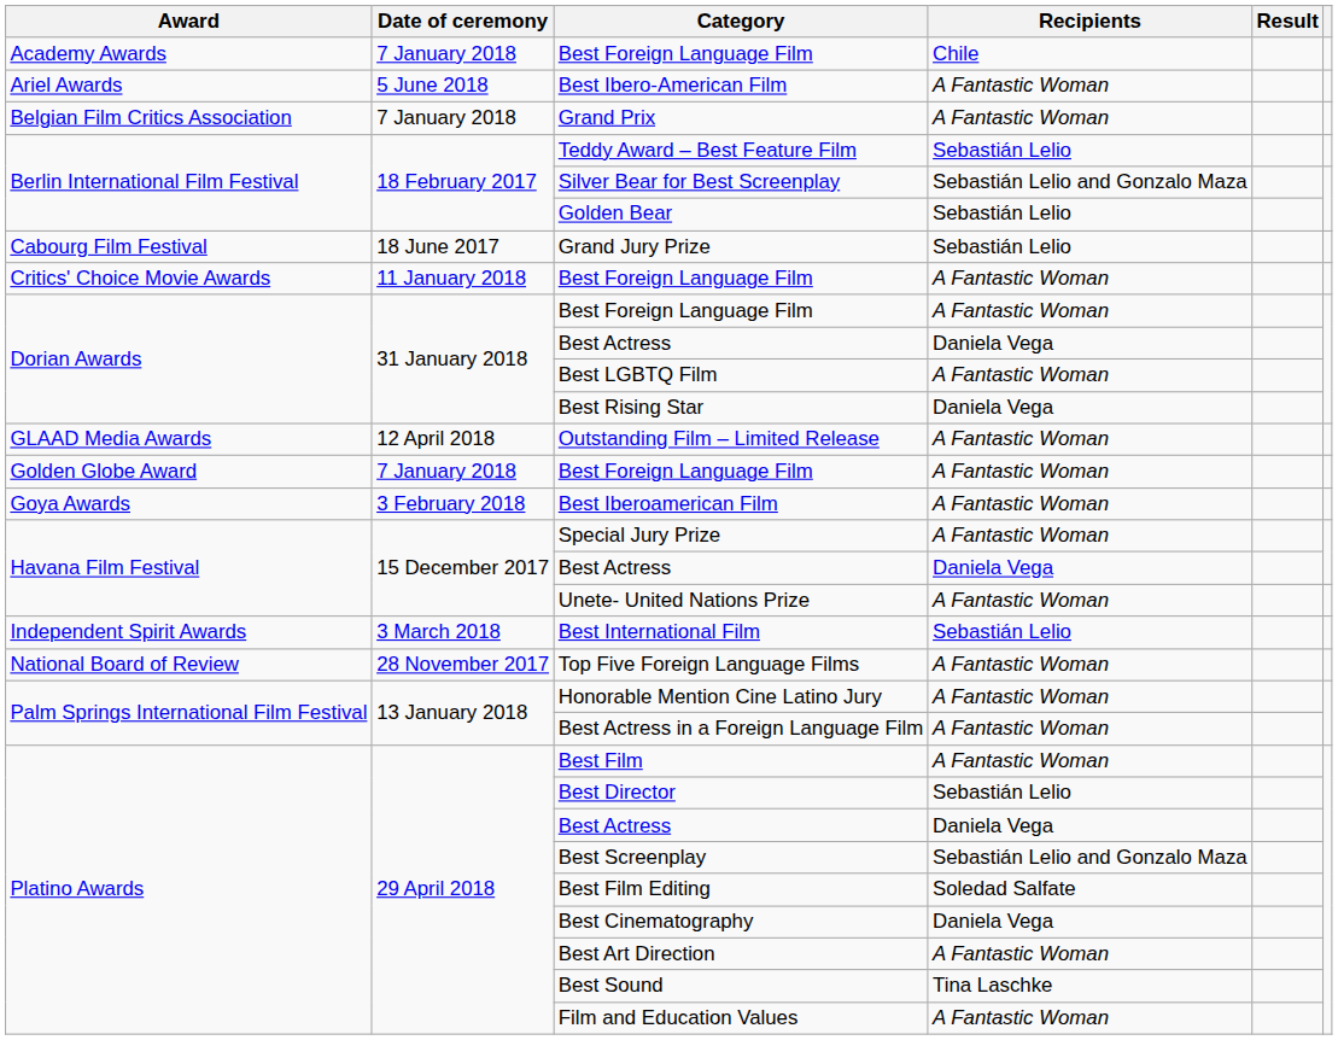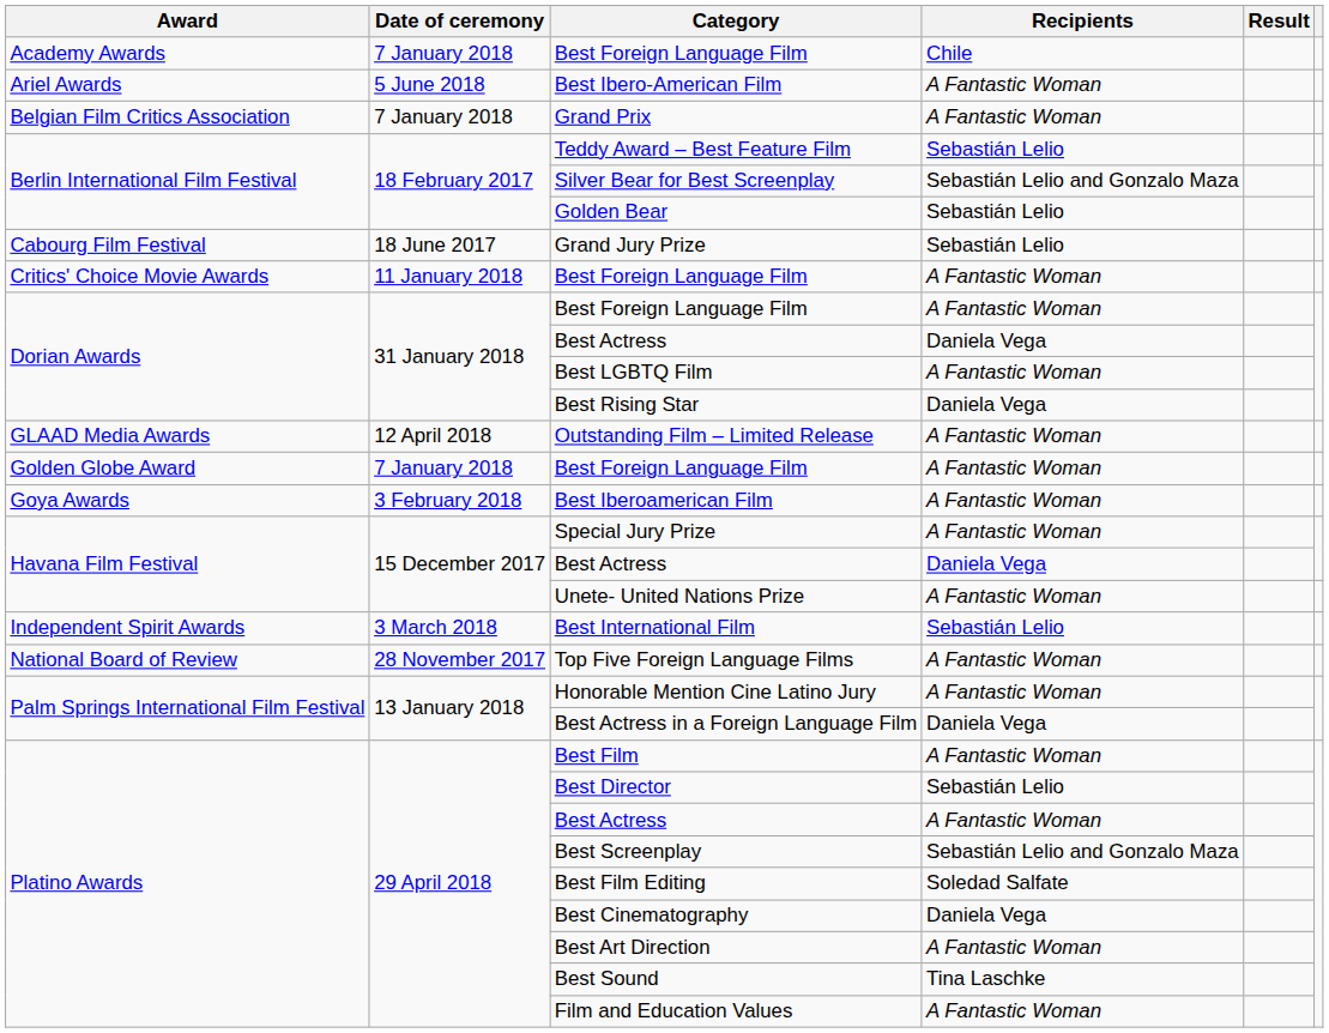 <table class="wikitable sortable">
 <tr>
 <th>Award</th>
 <th>Date of ceremony</th>
 <th>Category</th>
 <th>Recipients</th>
 <th>Result</th>
 <th></th>
 </tr>
 <tr>
 <td><a href='#'>Academy Awards</a></td>
 <td><a href='#'>7 January 2018</a></td>
 <td><a href='#'>Best Foreign Language Film</a></td>
 <td><a href='#'>Chile</a></td>
 <td></td>
 <td></td>
 </tr>
 <tr>
 <td><a href='#'>Ariel Awards</a></td>
 <td><a href='#'>5 June 2018</a></td>
 <td><a href='#'>Best Ibero-American Film</a></td>
 <td><em>A Fantastic Woman</em></td>
 <td></td>
 <td></td>
 </tr>
 <tr>
 <td><a href='#'>Belgian Film Critics Association</a></td>
 <td>7 January 2018</td>
 <td><a href='#'>Grand Prix</a></td>
 <td><em>A Fantastic Woman</em></td>
 <td></td>
 <td></td>
 </tr>
 <tr>
 <td rowspan="3"><a href='#'>Berlin International Film Festival</a></td>
 <td rowspan="3"><a href='#'>18 February 2017</a></td>
 <td><a href='#'>Teddy Award – Best Feature Film</a></td>
 <td><a href='#'>Sebastián Lelio</a></td>
 <td></td>
 <td></td>
 </tr>
 <tr>
 <td><a href='#'>Silver Bear for Best Screenplay</a></td>
 <td>Sebastián Lelio and Gonzalo Maza</td>
 <td></td>
 <td rowspan=2></td>
 </tr>
 <tr>
 <td><a href='#'>Golden Bear</a></td>
 <td>Sebastián Lelio</td>
 <td></td>
 </tr>
 <tr>
 <td><a href='#'>Cabourg Film Festival</a></td>
 <td>18 June 2017</td>
 <td>Grand Jury Prize</td>
 <td>Sebastián Lelio</td>
 <td></td>
 <td></td>
 </tr>
 <tr>
 <td><a href='#'>Critics' Choice Movie Awards</a></td>
 <td><a href='#'>11 January 2018</a></td>
 <td><a href='#'>Best Foreign Language Film</a></td>
 <td><em>A Fantastic Woman</em></td>
 <td></td>
 <td></td>
 </tr>
 <tr>
 <td rowspan="4"><a href='#'>Dorian Awards</a></td>
 <td rowspan="4">31 January 2018</td>
 <td>Best Foreign Language Film</td>
 <td><em>A Fantastic Woman</em></td>
 <td></td>
 <td rowspan=4></td>
 </tr>
 <tr>
 <td>Best Actress</td>
 <td>Daniela Vega</td>
 <td></td>
 </tr>
 <tr>
 <td>Best LGBTQ Film</td>
 <td><em>A Fantastic Woman</em></td>
 <td></td>
 </tr>
 <tr>
 <td>Best Rising Star</td>
 <td>Daniela Vega</td>
 <td></td>
 </tr>
 <tr>
 <td><a href='#'>GLAAD Media Awards</a></td>
 <td>12 April 2018</td>
 <td><a href='#'>Outstanding Film – Limited Release</a></td>
 <td><em>A Fantastic Woman</em></td>
 <td></td>
 <td></td>
 </tr>
 <tr>
 <td><a href='#'>Golden Globe Award</a></td>
 <td><a href='#'>7 January 2018</a></td>
 <td><a href='#'>Best Foreign Language Film</a></td>
 <td><em>A Fantastic Woman</em></td>
 <td></td>
 <td></td>
 </tr>
 <tr>
 <td><a href='#'>Goya Awards</a></td>
 <td><a href='#'>3 February 2018</a></td>
 <td><a href='#'>Best Iberoamerican Film</a></td>
 <td><em>A Fantastic Woman</em></td>
 <td></td>
 <td></td>
 </tr>
 <tr>
 <td rowspan="3"><a href='#'>Havana Film Festival</a></td>
 <td rowspan="3">15 December 2017</td>
 <td>Special Jury Prize</td>
 <td><em>A Fantastic Woman</em></td>
 <td></td>
 <td rowspan=2></td>
 </tr>
 <tr>
 <td>Best Actress</td>
 <td><a href='#'>Daniela Vega</a></td>
 <td></td>
 </tr>
 <tr>
 <td>Unete- United Nations Prize</td>
 <td><em>A Fantastic Woman</em></td>
 <td></td>
 <td></td>
 </tr>
 <tr>
 <td><a href='#'>Independent Spirit Awards</a></td>
 <td><a href='#'>3 March 2018</a></td>
 <td><a href='#'>Best International Film</a></td>
 <td><a href='#'>Sebastián Lelio</a></td>
 <td></td>
 <td></td>
 </tr>
 <tr>
 <td><a href='#'>National Board of Review</a></td>
 <td><a href='#'>28 November 2017</a></td>
 <td>Top Five Foreign Language Films</td>
 <td><em>A Fantastic Woman</em></td>
 <td></td>
 <td></td>
 </tr>
 <tr>
 <td rowspan="2"><a href='#'>Palm Springs International Film Festival</a></td>
 <td rowspan="2">13 January 2018</td>
 <td>Honorable Mention Cine Latino Jury</td>
 <td><em>A Fantastic Woman</em></td>
 <td></td>
 <td rowspan=2></td>
 </tr>
 <tr>
 <td>Best Actress in a Foreign Language Film</td>
-<td><em>A Fantastic Woman</em></td>
+<td>Daniela Vega</td>
 <td></td>
 </tr>
 <tr>
 <td rowspan="9"><a href='#'>Platino Awards</a></td>
 <td rowspan="9"><a href='#'>29 April 2018</a></td>
 <td><a href='#'>Best Film</a></td>
 <td><em>A Fantastic Woman</em></td>
 <td></td>
 <td rowspan="9"></td>
 </tr>
 <tr>
 <td><a href='#'>Best Director</a></td>
 <td>Sebastián Lelio</td>
 <td></td>
 </tr>
 <tr>
 <td><a href='#'>Best Actress</a></td>
-<td>Daniela Vega</td>
+<td><em>A Fantastic Woman</em></td>
 <td></td>
 </tr>
 <tr>
 <td>Best Screenplay</td>
 <td>Sebastián Lelio and Gonzalo Maza</td>
 <td></td>
 </tr>
 <tr>
 <td>Best Film Editing</td>
 <td>Soledad Salfate</td>
 <td></td>
 </tr>
 <tr>
 <td>Best Cinematography</td>
 <td>Daniela Vega</td>
 <td></td>
 </tr>
 <tr>
 <td>Best Art Direction</td>
 <td><em>A Fantastic Woman</em></td>
 <td></td>
 </tr>
 <tr>
 <td>Best Sound</td>
 <td>Tina Laschke</td>
 <td></td>
 </tr>
 <tr>
 <td>Film and Education Values</td>
 <td><em>A Fantastic Woman</em></td>
 <td></td>
 </tr>
 </table>
